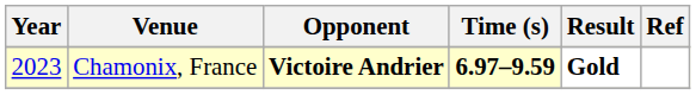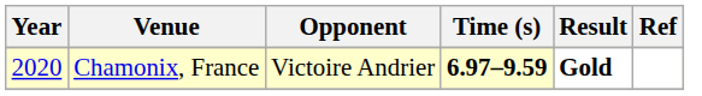 <table class="sortable wikitable" style="font-size: 90%;">
 <tr>
 <th>Year</th>
 <th>Venue</th>
 <th>Opponent</th>
 <th>Time (s)</th>
 <th>Result</th>
 <th>Ref</th>
 </tr>
 <tr>
 </tr>
 <tr style="background:#ffffcc">
-<td align="center"><a href='#'>2023</a></td>
+<td align="center"><a href='#'>2020</a></td>
 <td align="left"><a href='#'>Chamonix</a>, France</td>
-<td align="left"><strong> Victoire Andrier</strong></td>
+<td align="left"> Victoire Andrier</td>
 <td align="left"><strong>6.97–9.59</strong></td>
 <td style="text-align:left; background:white"> <strong>Gold</strong></td>
 <td style="text-align:center; background:white"></td>
 </tr>
 <tr>
 </tr>
 </table>
